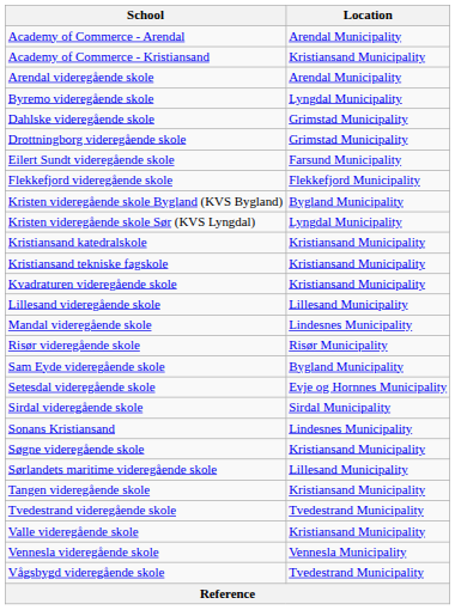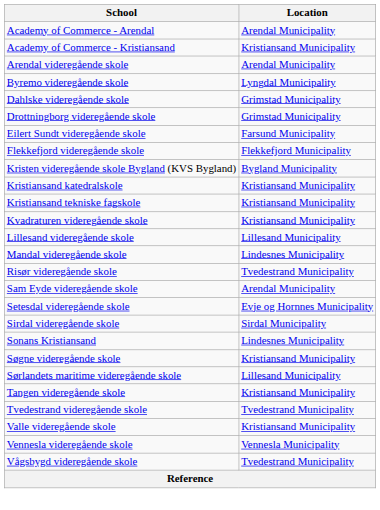 <table class="wikitable sortable">
 <tr>
 <th>School</th>
 <th>Location</th>
 </tr>
 <tr>
 <td><a href='#'>Academy of Commerce - Arendal</a></td>
 <td><a href='#'>Arendal Municipality</a></td>
 </tr>
 <tr>
 <td><a href='#'>Academy of Commerce - Kristiansand</a></td>
 <td><a href='#'>Kristiansand Municipality</a></td>
 </tr>
 <tr>
 <td><a href='#'>Arendal videregående skole</a></td>
 <td><a href='#'>Arendal Municipality</a></td>
 </tr>
 <tr>
 <td><a href='#'>Byremo videregående skole</a></td>
 <td><a href='#'>Lyngdal Municipality</a></td>
 </tr>
 <tr>
 <td><a href='#'>Dahlske videregående skole</a></td>
 <td><a href='#'>Grimstad Municipality</a></td>
 </tr>
 <tr>
 <td><a href='#'>Drottningborg videregående skole</a></td>
 <td><a href='#'>Grimstad Municipality</a></td>
 </tr>
 <tr>
 <td><a href='#'>Eilert Sundt videregående skole</a></td>
 <td><a href='#'>Farsund Municipality</a></td>
 </tr>
 <tr>
 <td><a href='#'>Flekkefjord videregående skole</a></td>
 <td><a href='#'>Flekkefjord Municipality</a></td>
 </tr>
 <tr>
 <td><a href='#'>Kristen videregående skole Bygland</a> (KVS Bygland)</td>
 <td><a href='#'>Bygland Municipality</a></td>
 </tr>
 <tr>
-<td><a href='#'>Kristen videregående skole Sør</a> (KVS Lyngdal)</td>
-<td><a href='#'>Lyngdal Municipality</a></td>
-</tr>
-<tr>
 <td><a href='#'>Kristiansand katedralskole</a></td>
 <td><a href='#'>Kristiansand Municipality</a></td>
 </tr>
 <tr>
 <td><a href='#'>Kristiansand tekniske fagskole</a></td>
 <td><a href='#'>Kristiansand Municipality</a></td>
 </tr>
 <tr>
 <td><a href='#'>Kvadraturen videregående skole</a></td>
 <td><a href='#'>Kristiansand Municipality</a></td>
 </tr>
 <tr>
 <td><a href='#'>Lillesand videregående skole</a></td>
 <td><a href='#'>Lillesand Municipality</a></td>
 </tr>
 <tr>
 <td><a href='#'>Mandal videregående skole</a></td>
 <td><a href='#'>Lindesnes Municipality</a></td>
 </tr>
 <tr>
 <td><a href='#'>Risør videregående skole</a></td>
-<td><a href='#'>Risør Municipality</a></td>
+<td><a href='#'>Tvedestrand Municipality</a></td>
 </tr>
 <tr>
 <td><a href='#'>Sam Eyde videregående skole</a></td>
-<td><a href='#'>Bygland Municipality</a></td>
+<td><a href='#'>Arendal Municipality</a></td>
 </tr>
 <tr>
 <td><a href='#'>Setesdal videregående skole</a></td>
 <td><a href='#'>Evje og Hornnes Municipality</a></td>
 </tr>
 <tr>
 <td><a href='#'>Sirdal videregående skole</a></td>
 <td><a href='#'>Sirdal Municipality</a></td>
 </tr>
 <tr>
 <td><a href='#'>Sonans Kristiansand</a></td>
 <td><a href='#'>Lindesnes Municipality</a></td>
 </tr>
 <tr>
 <td><a href='#'>Søgne videregående skole</a></td>
 <td><a href='#'>Kristiansand Municipality</a></td>
 </tr>
 <tr>
 <td><a href='#'>Sørlandets maritime videregående skole</a></td>
 <td><a href='#'>Lillesand Municipality</a></td>
 </tr>
 <tr>
 <td><a href='#'>Tangen videregående skole</a></td>
 <td><a href='#'>Kristiansand Municipality</a></td>
 </tr>
 <tr>
 <td><a href='#'>Tvedestrand videregående skole</a></td>
 <td><a href='#'>Tvedestrand Municipality</a></td>
 </tr>
 <tr>
 <td><a href='#'>Valle videregående skole</a></td>
 <td><a href='#'>Kristiansand Municipality</a></td>
 </tr>
 <tr>
 <td><a href='#'>Vennesla videregående skole</a></td>
 <td><a href='#'>Vennesla Municipality</a></td>
 </tr>
 <tr>
 <td><a href='#'>Vågsbygd videregående skole</a></td>
 <td><a href='#'>Tvedestrand Municipality</a></td>
 </tr>
 <tr>
 <th colspan="2">Reference</th>
 </tr>
 </table>
